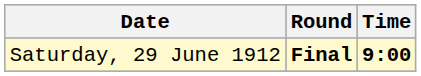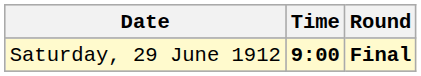 <table class="wikitable">
 <tr>
 <th>Date</th>
+<th>Time</th>
 <th>Round</th>
-<th>Time</th>
 </tr>
 <tr style=background:lemonchiffon>
 <td>Saturday, 29 June 1912</td>
+<td><strong>9:00</strong></td>
 <td><strong>Final</strong></td>
-<td><strong>9:00</strong></td>
 </tr>
 </table>
